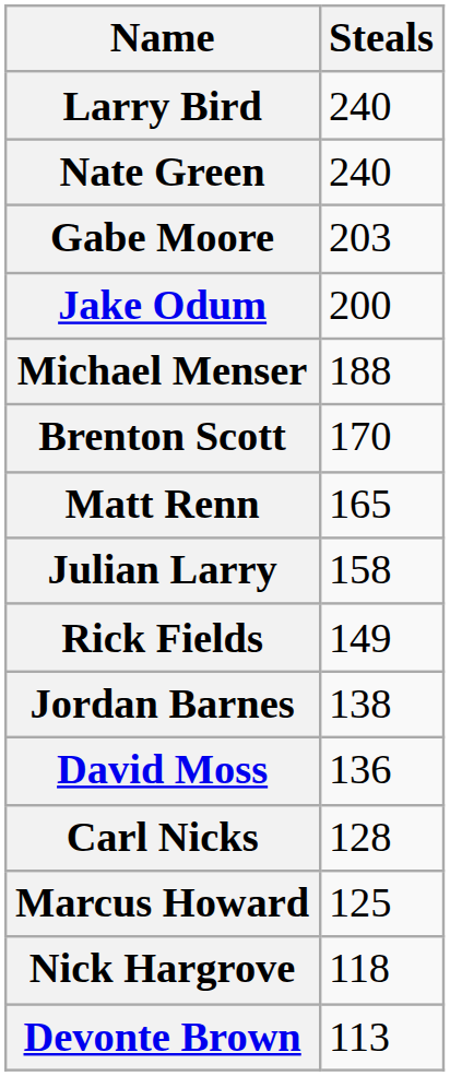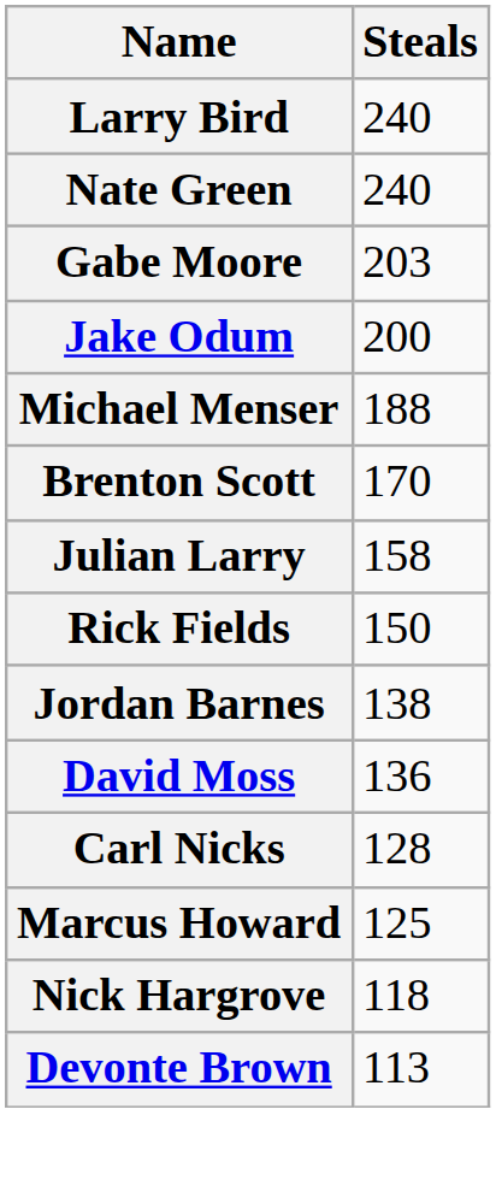 <table class="wikitable">
 <tr>
 <th>Name</th>
 <th>Steals</th>
 </tr>
 <tr>
 <th>Larry Bird</th>
 <td>240</td>
 </tr>
 <tr>
 <th>Nate Green</th>
 <td>240</td>
 </tr>
 <tr>
 <th>Gabe Moore</th>
 <td>203</td>
 </tr>
 <tr>
 <th><a href='#'>Jake Odum</a></th>
 <td>200</td>
 </tr>
 <tr>
 <th>Michael Menser</th>
 <td>188</td>
 </tr>
 <tr>
 <th>Brenton Scott</th>
 <td>170</td>
 </tr>
 <tr>
-<th>Matt Renn</th>
-<td>165</td>
-</tr>
-<tr>
 <th>Julian Larry</th>
 <td>158</td>
 </tr>
 <tr>
 <th>Rick Fields</th>
-<td>149</td>
+<td>150</td>
 </tr>
 <tr>
 <th>Jordan Barnes</th>
 <td>138</td>
 </tr>
 <tr>
 <th><a href='#'>David Moss</a></th>
 <td>136</td>
 </tr>
 <tr>
 <th>Carl Nicks</th>
 <td>128</td>
 </tr>
 <tr>
 <th>Marcus Howard</th>
 <td>125</td>
 </tr>
 <tr>
 <th>Nick Hargrove</th>
 <td>118</td>
 </tr>
 <tr>
 <th><a href='#'>Devonte Brown</a></th>
 <td>113</td>
 </tr>
 </table>
